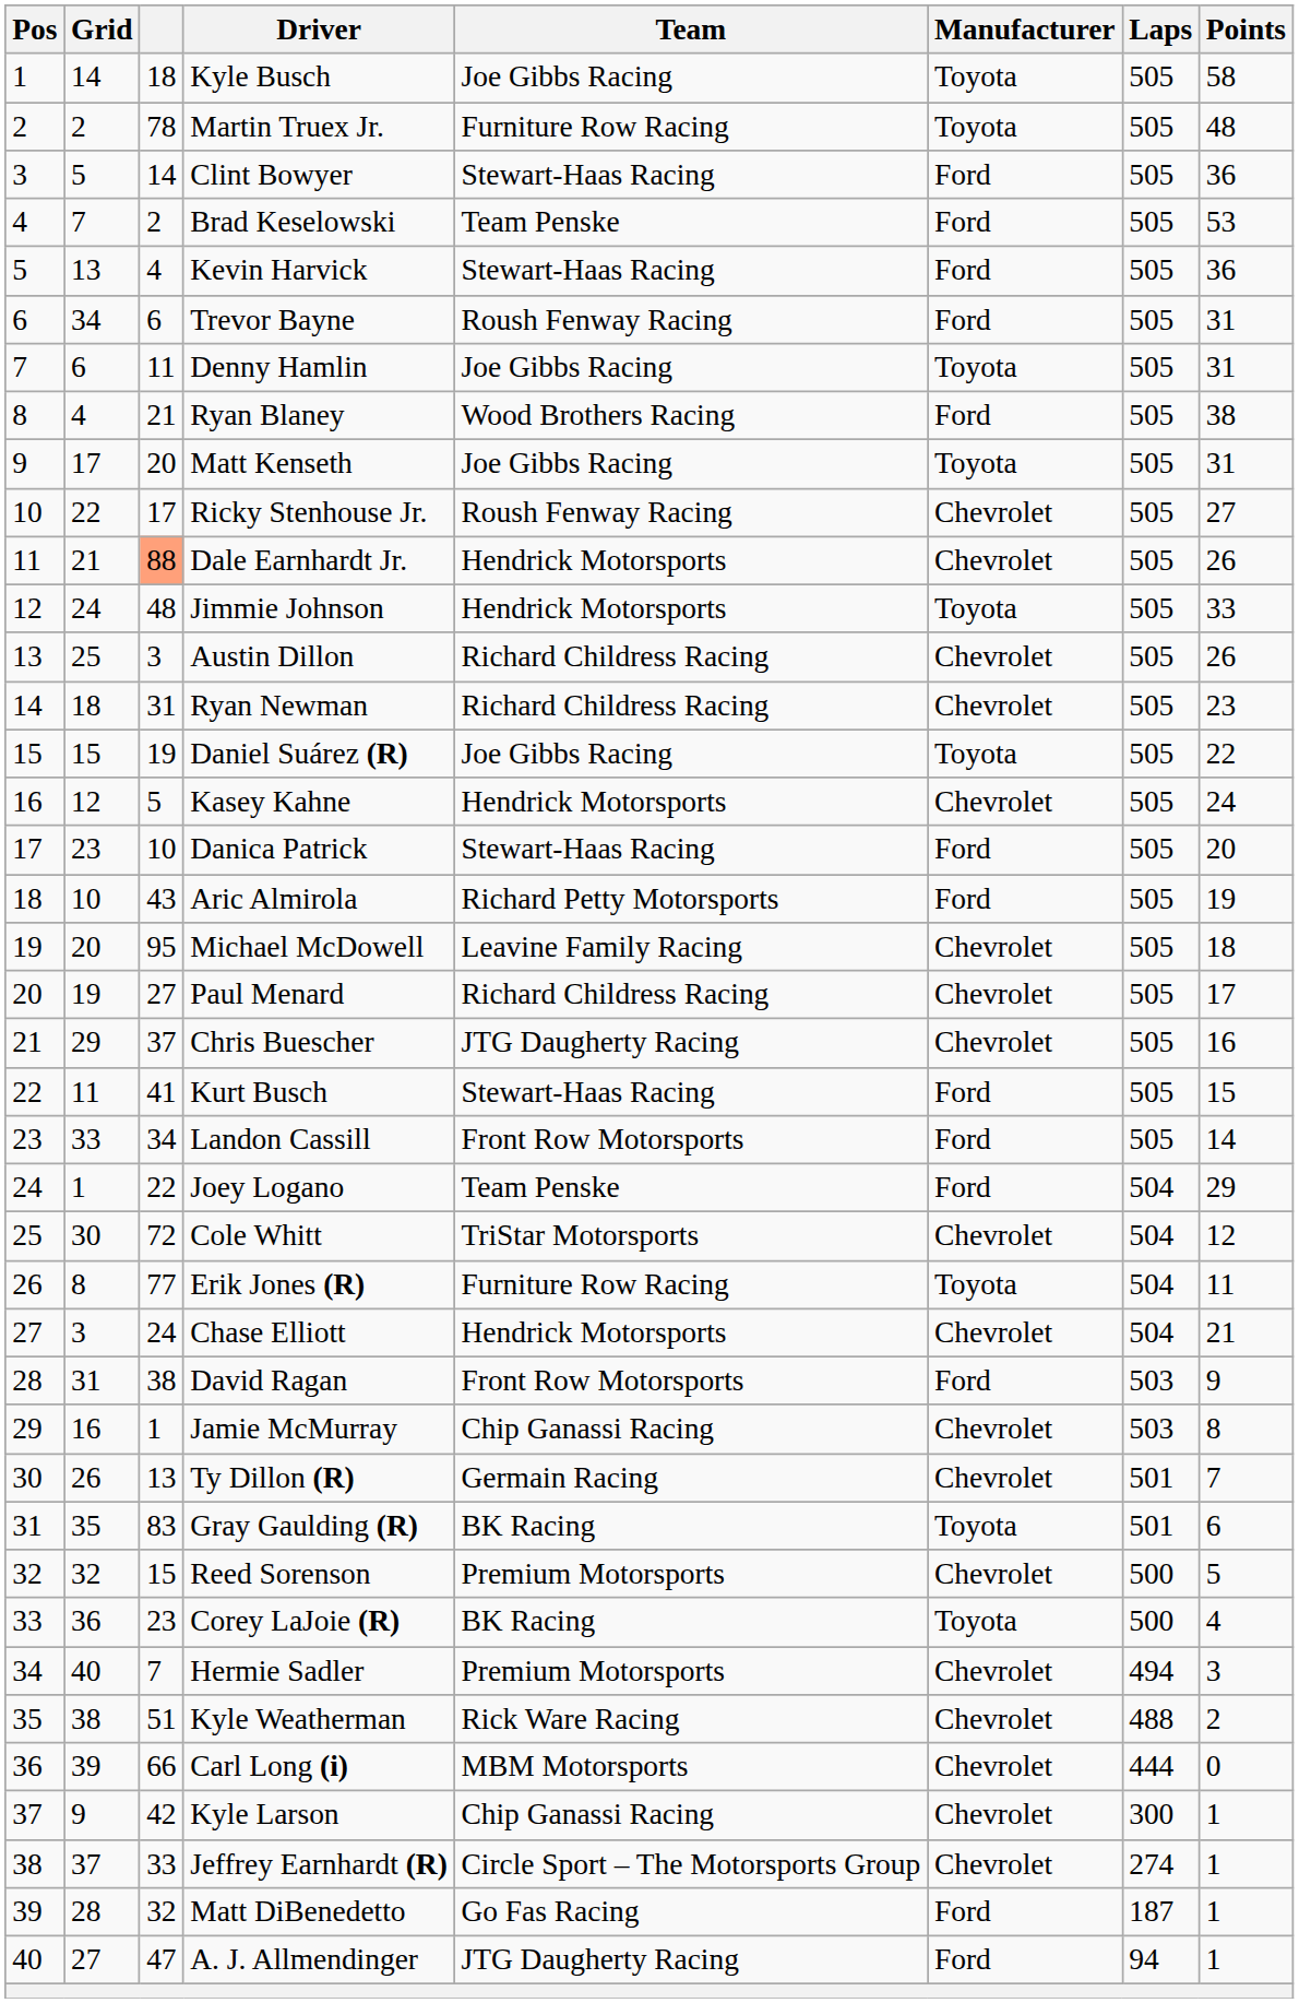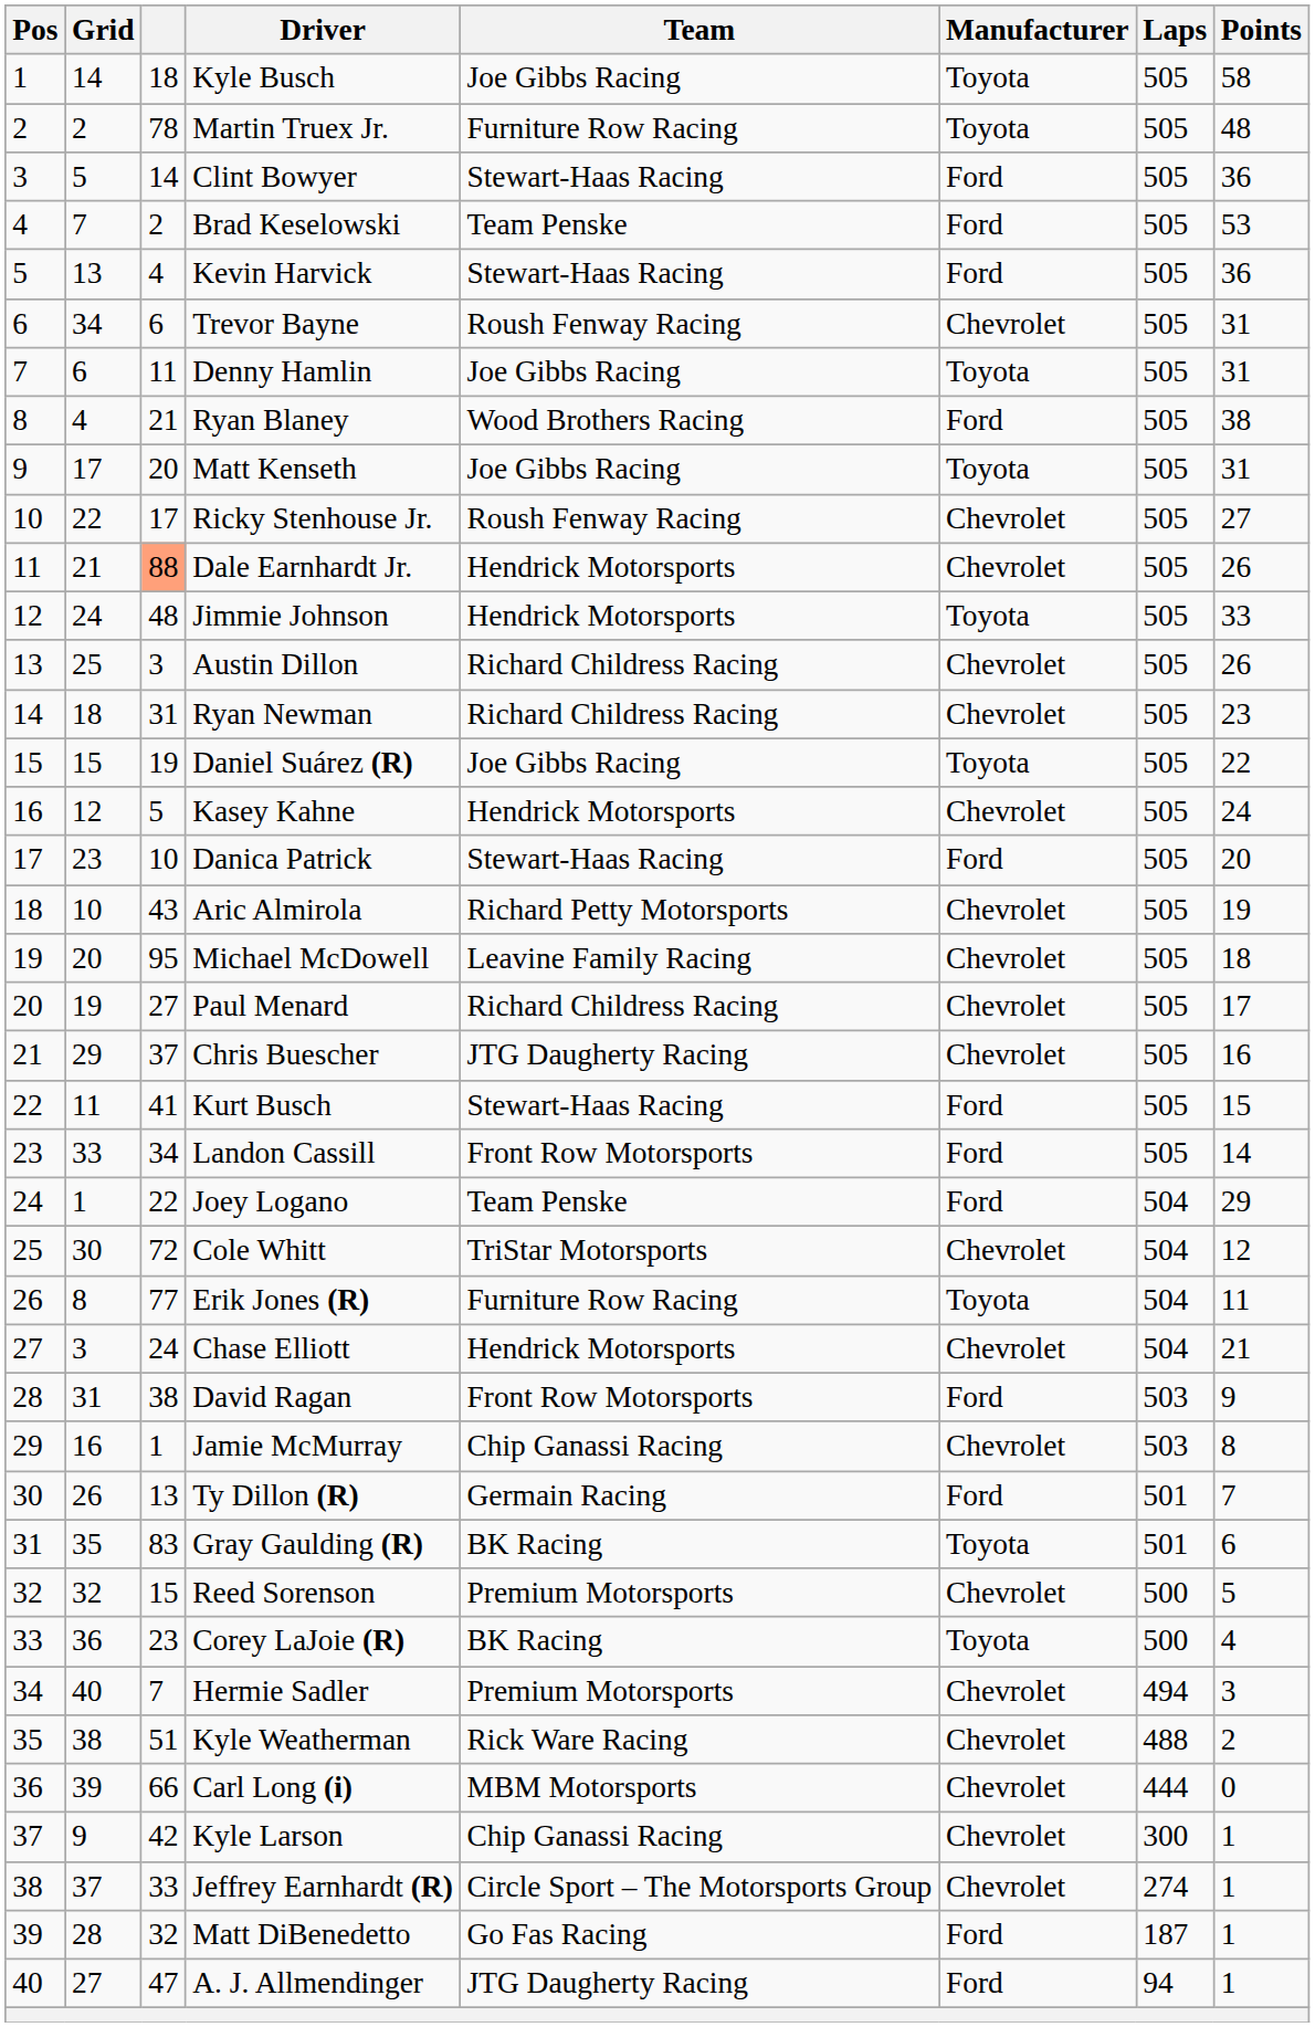 <table class="wikitable" style="font-size:98%">
 <tr>
 <th>Pos</th>
 <th>Grid</th>
 <th></th>
 <th>Driver</th>
 <th>Team</th>
 <th>Manufacturer</th>
 <th>Laps</th>
 <th>Points</th>
 </tr>
 <tr>
 <td>1</td>
 <td>14</td>
 <td>18</td>
 <td>Kyle Busch</td>
 <td>Joe Gibbs Racing</td>
 <td>Toyota</td>
 <td>505</td>
 <td>58</td>
 </tr>
 <tr>
 <td>2</td>
 <td>2</td>
 <td>78</td>
 <td>Martin Truex Jr.</td>
 <td>Furniture Row Racing</td>
 <td>Toyota</td>
 <td>505</td>
 <td>48</td>
 </tr>
 <tr>
 <td>3</td>
 <td>5</td>
 <td>14</td>
 <td>Clint Bowyer</td>
 <td>Stewart-Haas Racing</td>
 <td>Ford</td>
 <td>505</td>
 <td>36</td>
 </tr>
 <tr>
 <td>4</td>
 <td>7</td>
 <td>2</td>
 <td>Brad Keselowski</td>
 <td>Team Penske</td>
 <td>Ford</td>
 <td>505</td>
 <td>53</td>
 </tr>
 <tr>
 <td>5</td>
 <td>13</td>
 <td>4</td>
 <td>Kevin Harvick</td>
 <td>Stewart-Haas Racing</td>
 <td>Ford</td>
 <td>505</td>
 <td>36</td>
 </tr>
 <tr>
 <td>6</td>
 <td>34</td>
 <td>6</td>
 <td>Trevor Bayne</td>
 <td>Roush Fenway Racing</td>
-<td>Ford</td>
+<td>Chevrolet</td>
 <td>505</td>
 <td>31</td>
 </tr>
 <tr>
 <td>7</td>
 <td>6</td>
 <td>11</td>
 <td>Denny Hamlin</td>
 <td>Joe Gibbs Racing</td>
 <td>Toyota</td>
 <td>505</td>
 <td>31</td>
 </tr>
 <tr>
 <td>8</td>
 <td>4</td>
 <td>21</td>
 <td>Ryan Blaney</td>
 <td>Wood Brothers Racing</td>
 <td>Ford</td>
 <td>505</td>
 <td>38</td>
 </tr>
 <tr>
 <td>9</td>
 <td>17</td>
 <td>20</td>
 <td>Matt Kenseth</td>
 <td>Joe Gibbs Racing</td>
 <td>Toyota</td>
 <td>505</td>
 <td>31</td>
 </tr>
 <tr>
 <td>10</td>
 <td>22</td>
 <td>17</td>
 <td>Ricky Stenhouse Jr.</td>
 <td>Roush Fenway Racing</td>
 <td>Chevrolet</td>
 <td>505</td>
 <td>27</td>
 </tr>
 <tr>
 <td>11</td>
 <td>21</td>
 <td style="background: lightsalmon;">88</td>
 <td>Dale Earnhardt Jr.</td>
 <td>Hendrick Motorsports</td>
 <td>Chevrolet</td>
 <td>505</td>
 <td>26</td>
 </tr>
 <tr>
 <td>12</td>
 <td>24</td>
 <td>48</td>
 <td>Jimmie Johnson</td>
 <td>Hendrick Motorsports</td>
 <td>Toyota</td>
 <td>505</td>
 <td>33</td>
 </tr>
 <tr>
 <td>13</td>
 <td>25</td>
 <td>3</td>
 <td>Austin Dillon</td>
 <td>Richard Childress Racing</td>
 <td>Chevrolet</td>
 <td>505</td>
 <td>26</td>
 </tr>
 <tr>
 <td>14</td>
 <td>18</td>
 <td>31</td>
 <td>Ryan Newman</td>
 <td>Richard Childress Racing</td>
 <td>Chevrolet</td>
 <td>505</td>
 <td>23</td>
 </tr>
 <tr>
 <td>15</td>
 <td>15</td>
 <td>19</td>
 <td>Daniel Suárez <strong>(R)</strong></td>
 <td>Joe Gibbs Racing</td>
 <td>Toyota</td>
 <td>505</td>
 <td>22</td>
 </tr>
 <tr>
 <td>16</td>
 <td>12</td>
 <td>5</td>
 <td>Kasey Kahne</td>
 <td>Hendrick Motorsports</td>
 <td>Chevrolet</td>
 <td>505</td>
 <td>24</td>
 </tr>
 <tr>
 <td>17</td>
 <td>23</td>
 <td>10</td>
 <td>Danica Patrick</td>
 <td>Stewart-Haas Racing</td>
 <td>Ford</td>
 <td>505</td>
 <td>20</td>
 </tr>
 <tr>
 <td>18</td>
 <td>10</td>
 <td>43</td>
 <td>Aric Almirola</td>
 <td>Richard Petty Motorsports</td>
-<td>Ford</td>
+<td>Chevrolet</td>
 <td>505</td>
 <td>19</td>
 </tr>
 <tr>
 <td>19</td>
 <td>20</td>
 <td>95</td>
 <td>Michael McDowell</td>
 <td>Leavine Family Racing</td>
 <td>Chevrolet</td>
 <td>505</td>
 <td>18</td>
 </tr>
 <tr>
 <td>20</td>
 <td>19</td>
 <td>27</td>
 <td>Paul Menard</td>
 <td>Richard Childress Racing</td>
 <td>Chevrolet</td>
 <td>505</td>
 <td>17</td>
 </tr>
 <tr>
 <td>21</td>
 <td>29</td>
 <td>37</td>
 <td>Chris Buescher</td>
 <td>JTG Daugherty Racing</td>
 <td>Chevrolet</td>
 <td>505</td>
 <td>16</td>
 </tr>
 <tr>
 <td>22</td>
 <td>11</td>
 <td>41</td>
 <td>Kurt Busch</td>
 <td>Stewart-Haas Racing</td>
 <td>Ford</td>
 <td>505</td>
 <td>15</td>
 </tr>
 <tr>
 <td>23</td>
 <td>33</td>
 <td>34</td>
 <td>Landon Cassill</td>
 <td>Front Row Motorsports</td>
 <td>Ford</td>
 <td>505</td>
 <td>14</td>
 </tr>
 <tr>
 <td>24</td>
 <td>1</td>
 <td>22</td>
 <td>Joey Logano</td>
 <td>Team Penske</td>
 <td>Ford</td>
 <td>504</td>
 <td>29</td>
 </tr>
 <tr>
 <td>25</td>
 <td>30</td>
 <td>72</td>
 <td>Cole Whitt</td>
 <td>TriStar Motorsports</td>
 <td>Chevrolet</td>
 <td>504</td>
 <td>12</td>
 </tr>
 <tr>
 <td>26</td>
 <td>8</td>
 <td>77</td>
 <td>Erik Jones <strong>(R)</strong></td>
 <td>Furniture Row Racing</td>
 <td>Toyota</td>
 <td>504</td>
 <td>11</td>
 </tr>
 <tr>
 <td>27</td>
 <td>3</td>
 <td>24</td>
 <td>Chase Elliott</td>
 <td>Hendrick Motorsports</td>
 <td>Chevrolet</td>
 <td>504</td>
 <td>21</td>
 </tr>
 <tr>
 <td>28</td>
 <td>31</td>
 <td>38</td>
 <td>David Ragan</td>
 <td>Front Row Motorsports</td>
 <td>Ford</td>
 <td>503</td>
 <td>9</td>
 </tr>
 <tr>
 <td>29</td>
 <td>16</td>
 <td>1</td>
 <td>Jamie McMurray</td>
 <td>Chip Ganassi Racing</td>
 <td>Chevrolet</td>
 <td>503</td>
 <td>8</td>
 </tr>
 <tr>
 <td>30</td>
 <td>26</td>
 <td>13</td>
 <td>Ty Dillon <strong>(R)</strong></td>
 <td>Germain Racing</td>
-<td>Chevrolet</td>
+<td>Ford</td>
 <td>501</td>
 <td>7</td>
 </tr>
 <tr>
 <td>31</td>
 <td>35</td>
 <td>83</td>
 <td>Gray Gaulding <strong>(R)</strong></td>
 <td>BK Racing</td>
 <td>Toyota</td>
 <td>501</td>
 <td>6</td>
 </tr>
 <tr>
 <td>32</td>
 <td>32</td>
 <td>15</td>
 <td>Reed Sorenson</td>
 <td>Premium Motorsports</td>
 <td>Chevrolet</td>
 <td>500</td>
 <td>5</td>
 </tr>
 <tr>
 <td>33</td>
 <td>36</td>
 <td>23</td>
 <td>Corey LaJoie <strong>(R)</strong></td>
 <td>BK Racing</td>
 <td>Toyota</td>
 <td>500</td>
 <td>4</td>
 </tr>
 <tr>
 <td>34</td>
 <td>40</td>
 <td>7</td>
 <td>Hermie Sadler</td>
 <td>Premium Motorsports</td>
 <td>Chevrolet</td>
 <td>494</td>
 <td>3</td>
 </tr>
 <tr>
 <td>35</td>
 <td>38</td>
 <td>51</td>
 <td>Kyle Weatherman</td>
 <td>Rick Ware Racing</td>
 <td>Chevrolet</td>
 <td>488</td>
 <td>2</td>
 </tr>
 <tr>
 <td>36</td>
 <td>39</td>
 <td>66</td>
 <td>Carl Long <strong>(i)</strong></td>
 <td>MBM Motorsports</td>
 <td>Chevrolet</td>
 <td>444</td>
 <td>0</td>
 </tr>
 <tr>
 <td>37</td>
 <td>9</td>
 <td>42</td>
 <td>Kyle Larson</td>
 <td>Chip Ganassi Racing</td>
 <td>Chevrolet</td>
 <td>300</td>
 <td>1</td>
 </tr>
 <tr>
 <td>38</td>
 <td>37</td>
 <td>33</td>
 <td>Jeffrey Earnhardt <strong>(R)</strong></td>
 <td>Circle Sport – The Motorsports Group</td>
 <td>Chevrolet</td>
 <td>274</td>
 <td>1</td>
 </tr>
 <tr>
 <td>39</td>
 <td>28</td>
 <td>32</td>
 <td>Matt DiBenedetto</td>
 <td>Go Fas Racing</td>
 <td>Ford</td>
 <td>187</td>
 <td>1</td>
 </tr>
 <tr>
 <td>40</td>
 <td>27</td>
 <td>47</td>
 <td>A. J. Allmendinger</td>
 <td>JTG Daugherty Racing</td>
 <td>Ford</td>
 <td>94</td>
 <td>1</td>
 </tr>
 <tr>
 <th colspan="8"></th>
 </tr>
 </table>
